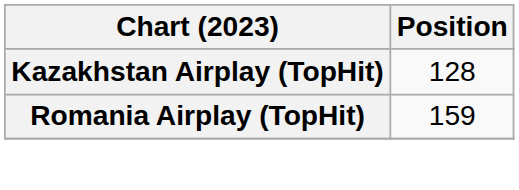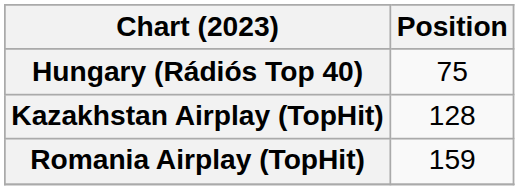 <table class="wikitable sortable plainrowheaders" style="text-align:center">
 <tr>
 <th scope="col">Chart (2023)</th>
 <th scope="col">Position</th>
+</tr>
+<tr>
+<th scope="row">Hungary (Rádiós Top 40)</th>
+<td>75</td>
 </tr>
 <tr>
 <th scope="row">Kazakhstan Airplay (TopHit)</th>
 <td>128</td>
 </tr>
 <tr>
 <th scope="row">Romania Airplay (TopHit)</th>
 <td>159</td>
 </tr>
 <tr>
 </tr>
 </table>
